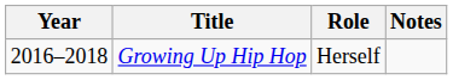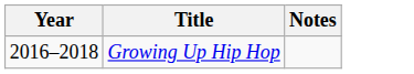 <table class="wikitable sortable">
 <tr>
 <th>Year</th>
 <th>Title</th>
-<th>Role</th>
 <th class="unsortable">Notes</th>
 </tr>
 <tr>
 <td>2016–2018</td>
 <td><em><a href='#'>Growing Up Hip Hop</a></em></td>
-<td>Herself</td>
 <td></td>
 </tr>
 </table>
